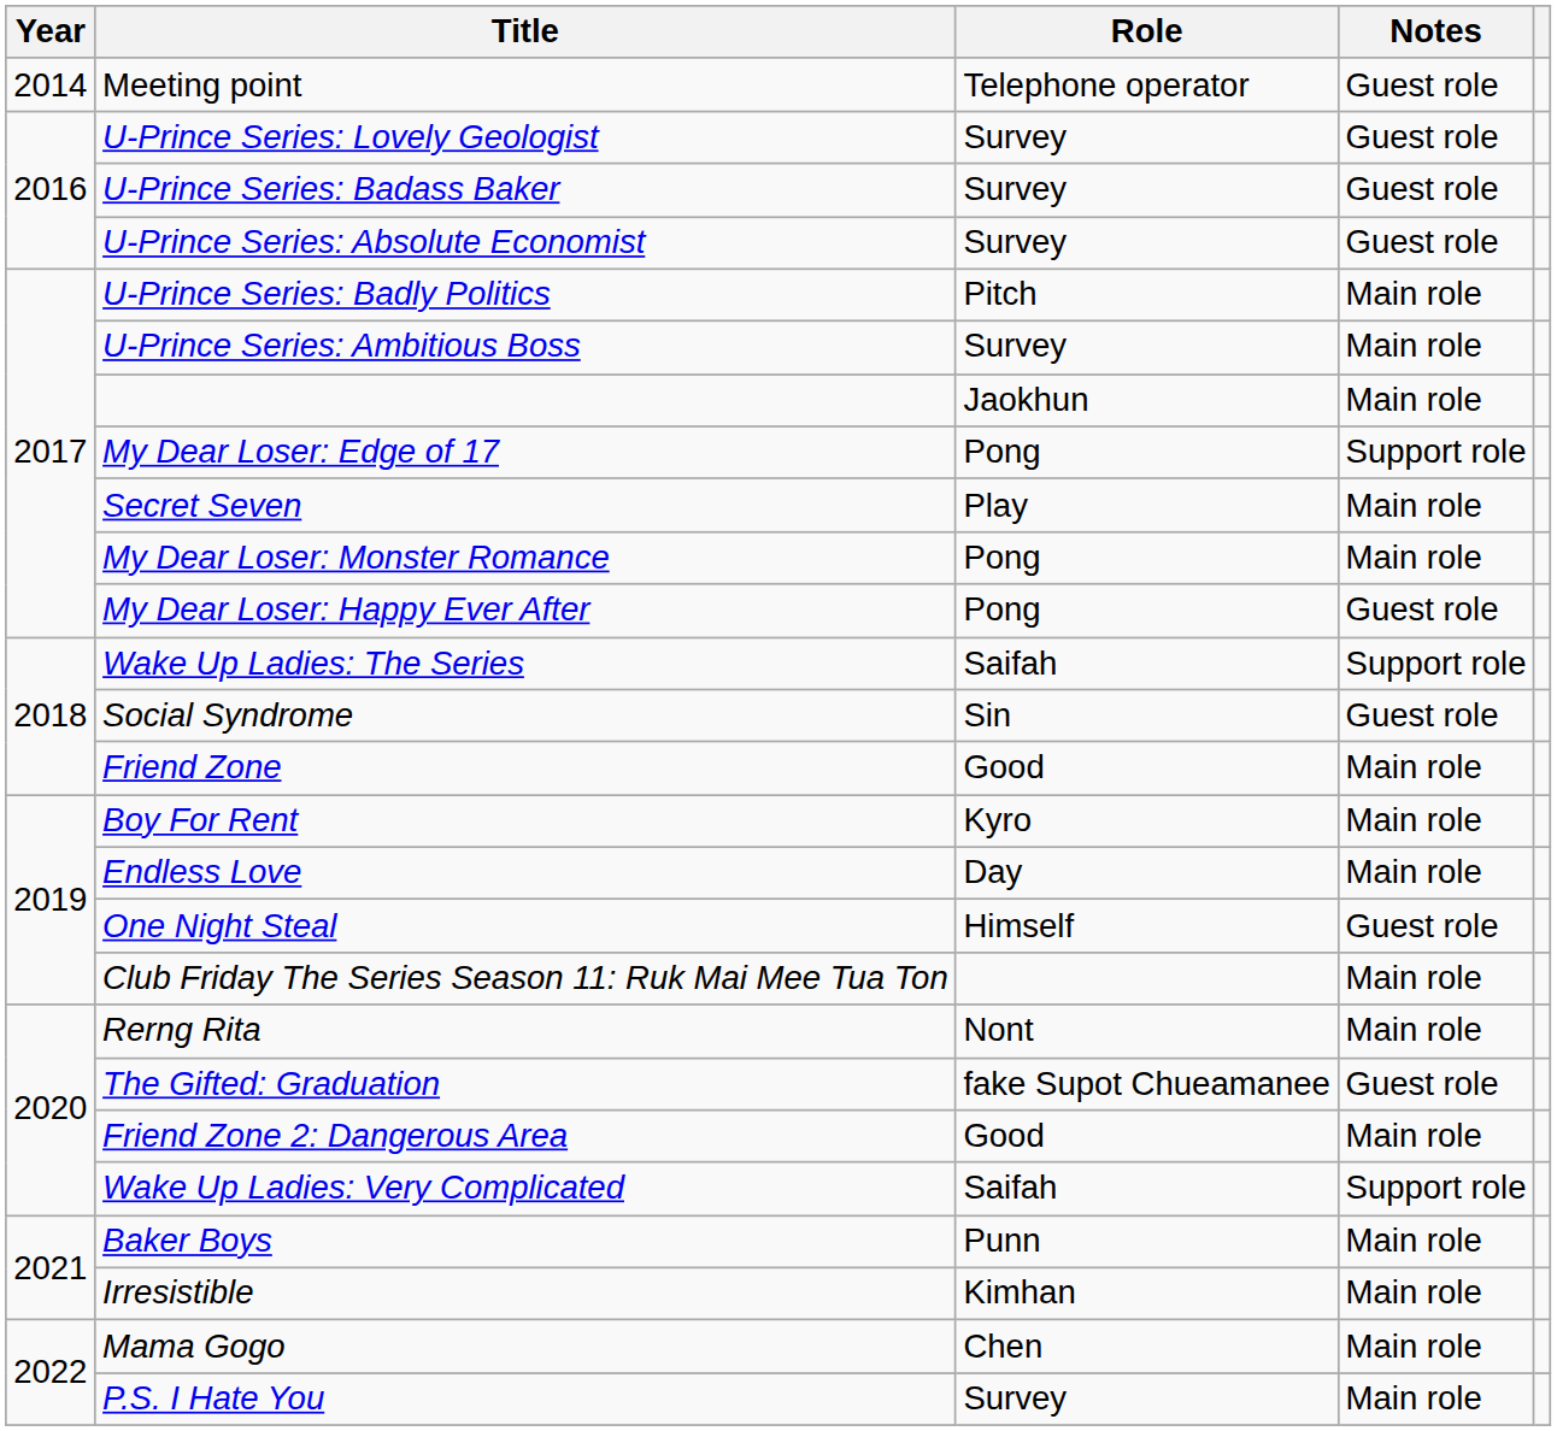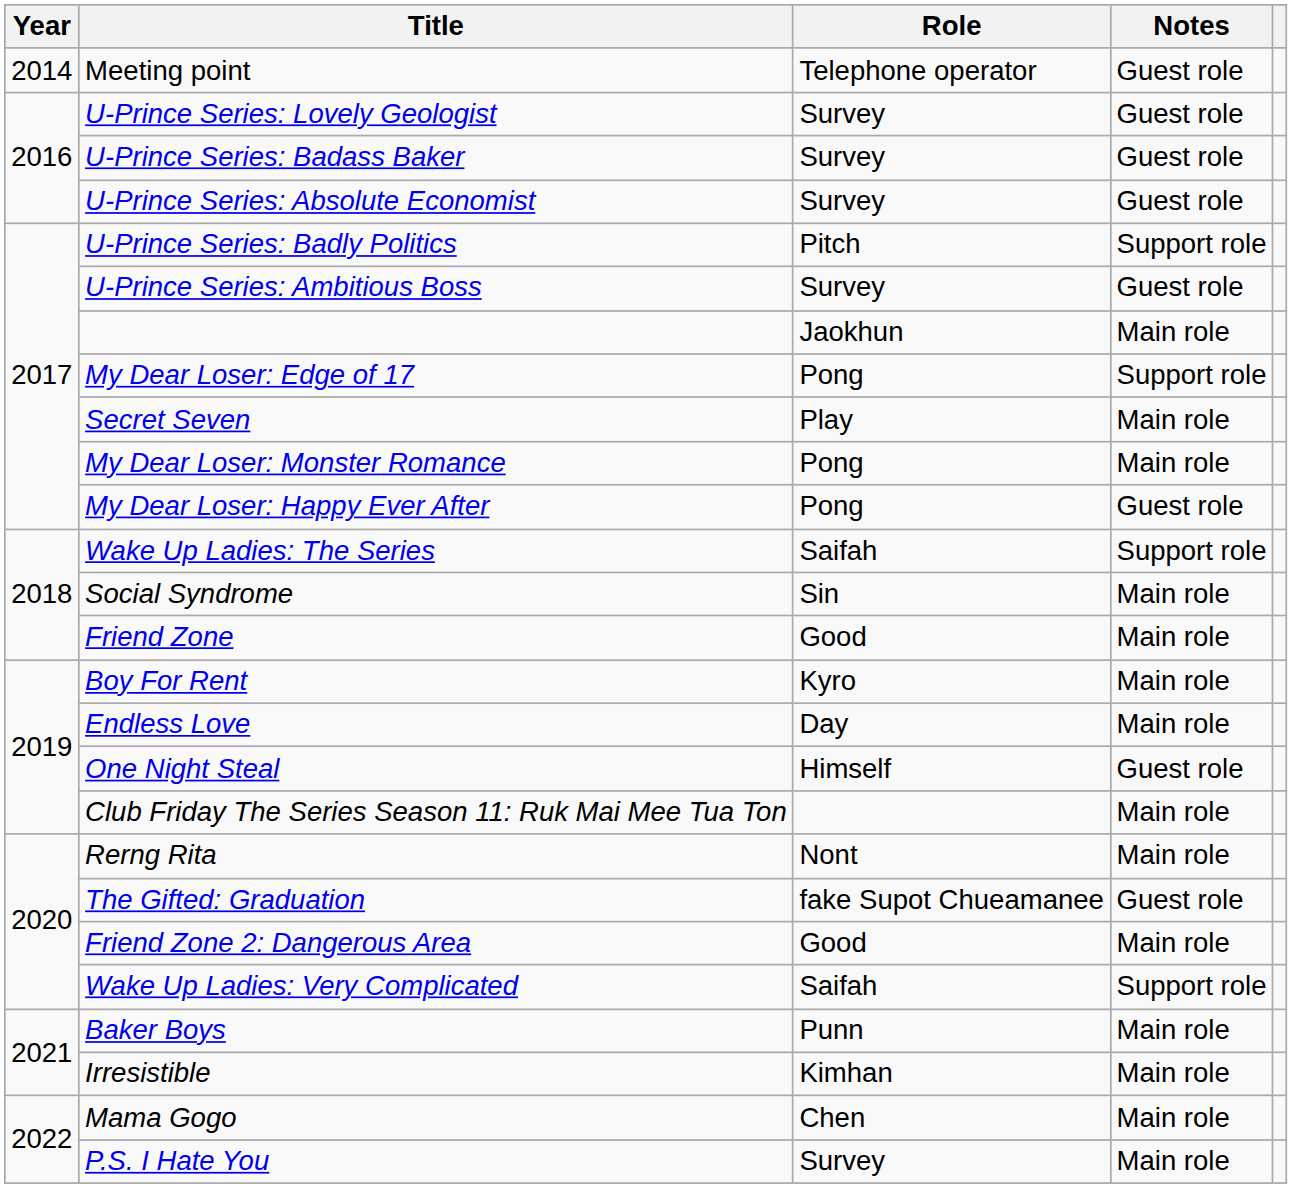 <table class="wikitable sortable plainrowheaders">
 <tr>
 <th scope="col">Year</th>
 <th scope="col">Title</th>
 <th scope="col">Role</th>
 <th scope="col" class="unsortable">Notes</th>
 <th scope="col" class="unsortable"></th>
 </tr>
 <tr>
 <td>2014</td>
 <td>Meeting point</td>
 <td>Telephone operator</td>
 <td>Guest role</td>
 <td style="text-align: center;"></td>
 </tr>
 <tr>
 <td rowspan="3" scope="row">2016</td>
 <td><em><a href='#'>U-Prince Series: Lovely Geologist</a></em></td>
 <td>Survey</td>
 <td>Guest role</td>
 <td style="text-align: center;"></td>
 </tr>
 <tr>
 <td><em><a href='#'>U-Prince Series: Badass Baker</a></em></td>
 <td>Survey</td>
 <td>Guest role</td>
 <td style="text-align: center;"></td>
 </tr>
 <tr>
 <td><em><a href='#'>U-Prince Series: Absolute Economist</a></em></td>
 <td>Survey</td>
 <td>Guest role</td>
 <td style="text-align: center;"></td>
 </tr>
 <tr>
 <td rowspan="7" scope="row">2017</td>
 <td><em><a href='#'>U-Prince Series: Badly Politics</a></em></td>
 <td>Pitch</td>
-<td>Main role</td>
+<td>Support role</td>
 <td style="text-align: center;"></td>
 </tr>
 <tr>
 <td><em><a href='#'>U-Prince Series: Ambitious Boss</a></em></td>
 <td>Survey</td>
-<td>Main role</td>
+<td>Guest role</td>
 <td style="text-align: center;"></td>
 </tr>
 <tr>
 <td><em></em></td>
 <td>Jaokhun</td>
 <td>Main role</td>
 <td style="text-align: center;"></td>
 </tr>
 <tr>
 <td><em><a href='#'>My Dear Loser: Edge of 17</a></em></td>
 <td>Pong</td>
 <td>Support role</td>
 <td style="text-align: center;"></td>
 </tr>
 <tr>
 <td><em><a href='#'>Secret Seven</a></em></td>
 <td>Play</td>
 <td>Main role</td>
 <td style="text-align: center;"></td>
 </tr>
 <tr>
 <td><em><a href='#'>My Dear Loser: Monster Romance</a></em></td>
 <td>Pong</td>
 <td>Main role</td>
 <td style="text-align: center;"></td>
 </tr>
 <tr>
 <td><em><a href='#'>My Dear Loser: Happy Ever After</a></em></td>
 <td>Pong</td>
 <td>Guest role</td>
 <td style="text-align: center;"></td>
 </tr>
 <tr>
 <td rowspan="3" scope="row">2018</td>
 <td><em><a href='#'>Wake Up Ladies: The Series</a></em></td>
 <td>Saifah</td>
 <td>Support role</td>
 <td style="text-align: center;"></td>
 </tr>
 <tr>
 <td><em>Social Syndrome</em></td>
 <td>Sin</td>
-<td>Guest role</td>
+<td>Main role</td>
 <td style="text-align: center;"></td>
 </tr>
 <tr>
 <td><em><a href='#'>Friend Zone</a></em></td>
 <td>Good</td>
 <td>Main role</td>
 <td style="text-align: center;"></td>
 </tr>
 <tr>
 <td rowspan="4" scope="row">2019</td>
 <td><em><a href='#'>Boy For Rent</a></em></td>
 <td>Kyro</td>
 <td>Main role</td>
 <td style="text-align: center;"></td>
 </tr>
 <tr>
 <td><em><a href='#'>Endless Love</a></em></td>
 <td>Day</td>
 <td>Main role</td>
 <td style="text-align: center;"></td>
 </tr>
 <tr>
 <td><em><a href='#'>One Night Steal</a></em></td>
 <td>Himself</td>
 <td>Guest role</td>
 <td style="text-align: center;"></td>
 </tr>
 <tr>
 <td><em>Club Friday The Series Season 11: Ruk Mai Mee Tua Ton</em></td>
 <td></td>
 <td>Main role</td>
 <td style="text-align: center;"></td>
 </tr>
 <tr>
 <td rowspan="4" scope="row">2020</td>
 <td><em>Rerng Rita</em></td>
 <td>Nont</td>
 <td>Main role</td>
 <td style="text-align: center;"></td>
 </tr>
 <tr>
 <td><em><a href='#'>The Gifted: Graduation</a></em></td>
 <td>fake Supot Chueamanee</td>
 <td>Guest role</td>
 <td style="text-align: center;"></td>
 </tr>
 <tr>
 <td><em><a href='#'>Friend Zone 2: Dangerous Area</a></em></td>
 <td>Good</td>
 <td>Main role</td>
 <td style="text-align: center;"></td>
 </tr>
 <tr>
 <td><em><a href='#'>Wake Up Ladies: Very Complicated</a></em></td>
 <td>Saifah</td>
 <td>Support role</td>
 <td style="text-align: center;"></td>
 </tr>
 <tr>
 <td rowspan="2" scope="row">2021</td>
 <td><em><a href='#'>Baker Boys</a></em></td>
 <td>Punn</td>
 <td>Main role</td>
 <td></td>
 </tr>
 <tr>
 <td><em>Irresistible</em></td>
 <td>Kimhan</td>
 <td>Main role</td>
 <td></td>
 </tr>
 <tr>
 <td rowspan="2" scope="row">2022</td>
 <td><em>Mama Gogo</em></td>
 <td>Chen</td>
 <td>Main role</td>
 <td></td>
 </tr>
 <tr>
 <td><em><a href='#'>P.S. I Hate You</a></em></td>
 <td>Survey</td>
 <td>Main role</td>
 <td></td>
 </tr>
 </table>
